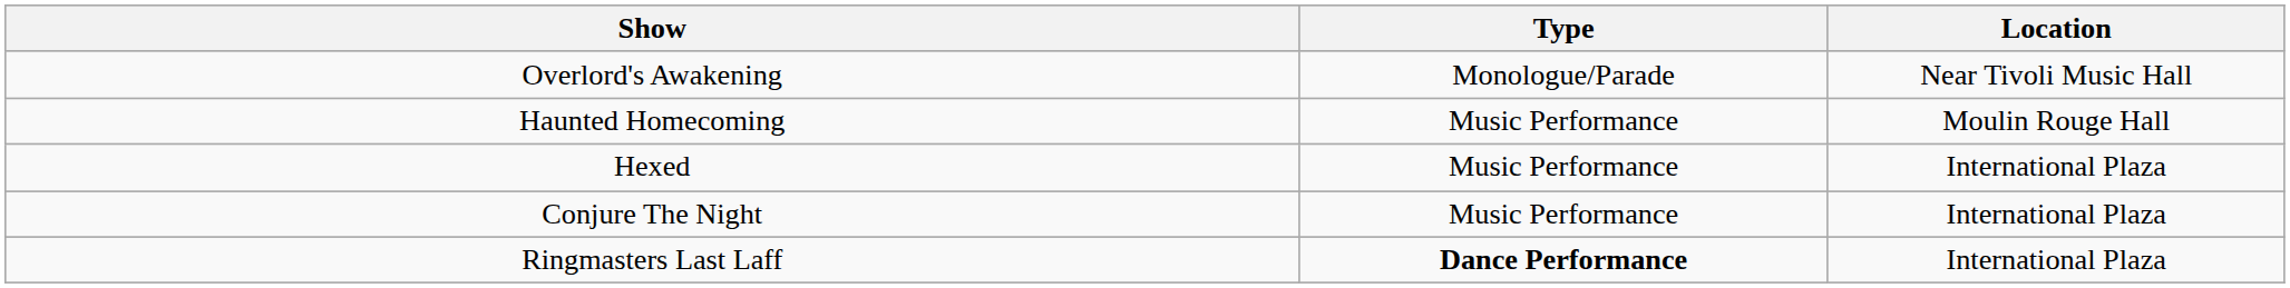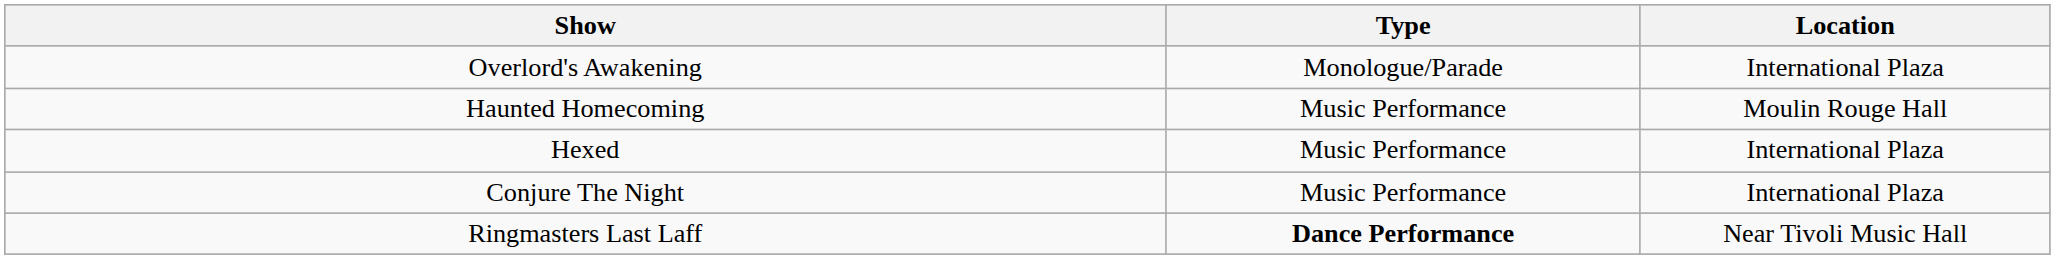 <table class="wikitable sortable">
 <tr>
 <th style="width:20%;">Show</th>
 <th style="width:7%;">Type</th>
 <th style="width:7%;">Location</th>
 </tr>
 <tr>
 <td style="text-align:center">Overlord's Awakening</td>
 <td style="text-align:center">Monologue/Parade</td>
-<td style="text-align:center">Near Tivoli Music Hall</td>
+<td style="text-align:center">International Plaza</td>
 </tr>
 <tr>
 <td style="text-align:center">Haunted Homecoming</td>
 <td style="text-align:center">Music Performance</td>
 <td style="text-align:center">Moulin Rouge Hall</td>
 </tr>
 <tr>
 <td style="text-align:center">Hexed</td>
 <td style="text-align:center">Music Performance</td>
 <td style="text-align:center">International Plaza</td>
 </tr>
 <tr>
 <td style="text-align:center">Conjure The Night</td>
 <td style="text-align:center">Music Performance</td>
 <td style="text-align:center">International Plaza</td>
 </tr>
 <tr>
 <td style="text-align:center">Ringmasters Last Laff</td>
 <td style="text-align:center"><strong>Dance Performance</strong></td>
-<td style="text-align:center">International Plaza</td>
+<td style="text-align:center">Near Tivoli Music Hall</td>
 </tr>
 </table>
